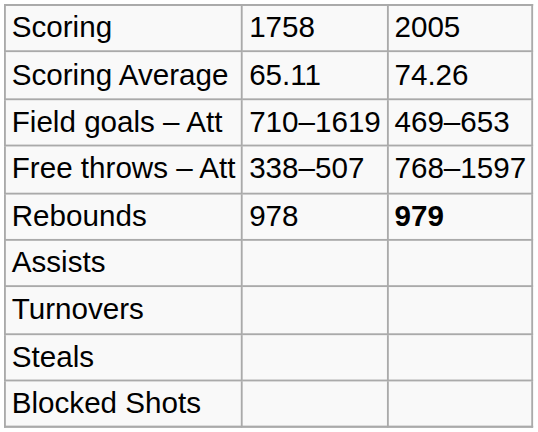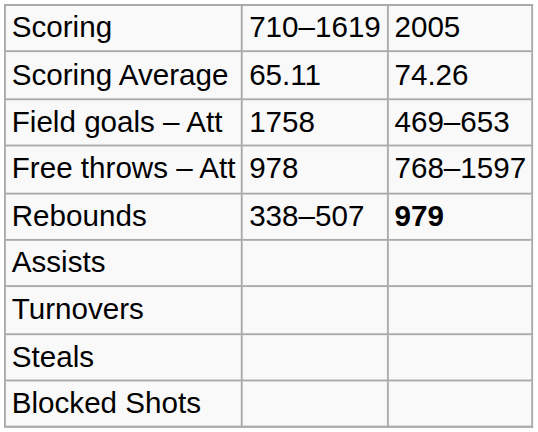 <table class="wikitable">
 <tr>
 </tr>
 <tr>
 <td>Scoring</td>
-<td>1758</td>
+<td>710–1619</td>
 <td>2005</td>
 </tr>
 <tr>
 <td>Scoring Average</td>
 <td>65.11</td>
 <td>74.26</td>
 </tr>
 <tr>
 <td>Field goals – Att</td>
-<td>710–1619</td>
+<td>1758</td>
 <td>469–653</td>
 </tr>
 <tr>
 <td>Free throws – Att</td>
-<td>338–507</td>
+<td>978</td>
 <td>768–1597</td>
 </tr>
 <tr>
 <td>Rebounds</td>
-<td>978</td>
+<td>338–507</td>
 <td><strong>979</strong></td>
 </tr>
 <tr>
 <td>Assists</td>
 <td></td>
 <td></td>
 </tr>
 <tr>
 <td>Turnovers</td>
 <td></td>
 <td></td>
 </tr>
 <tr>
 <td>Steals</td>
 <td></td>
 <td></td>
 </tr>
 <tr>
 <td>Blocked Shots</td>
 <td></td>
 <td></td>
 </tr>
 <tr>
 </tr>
 </table>
